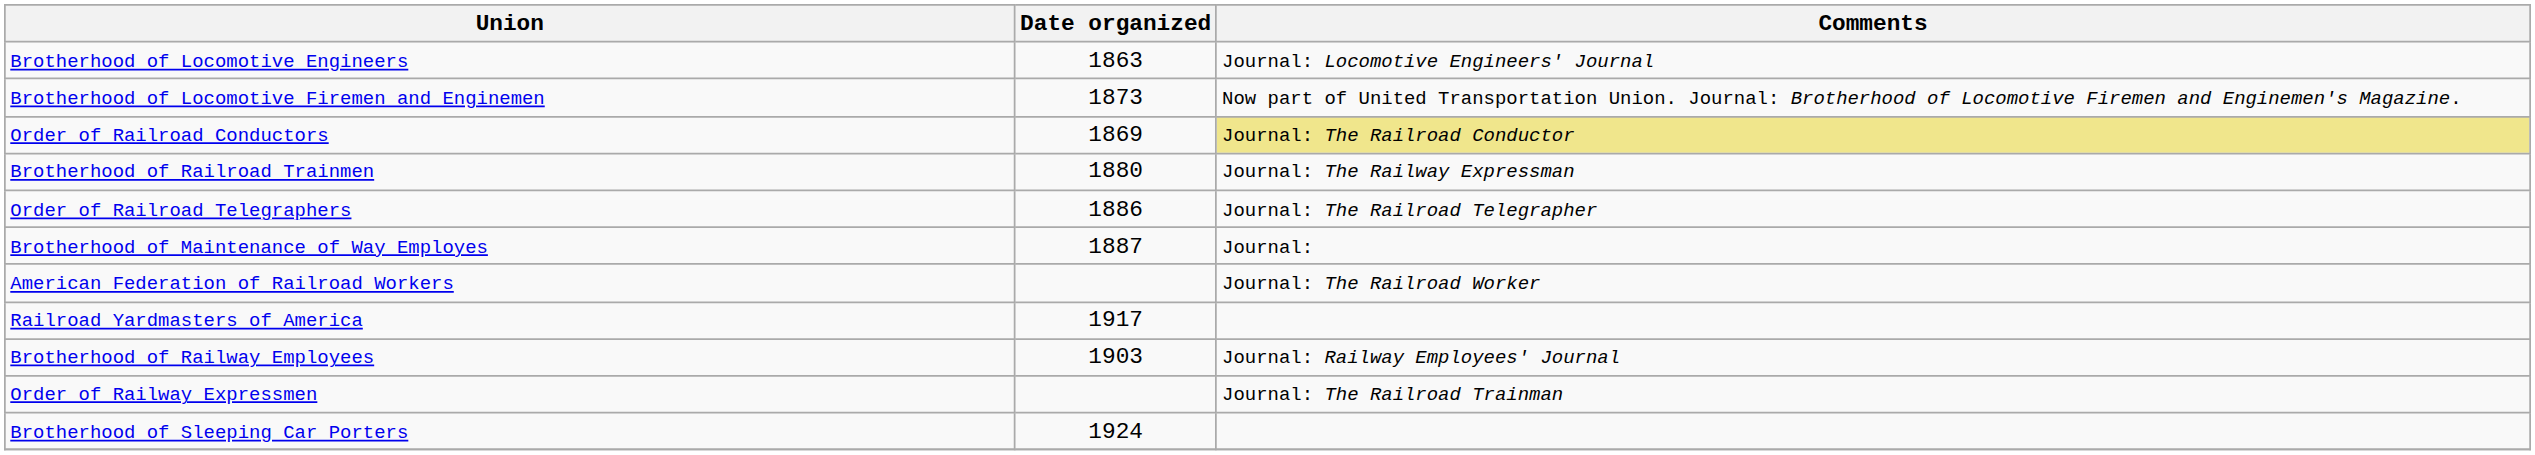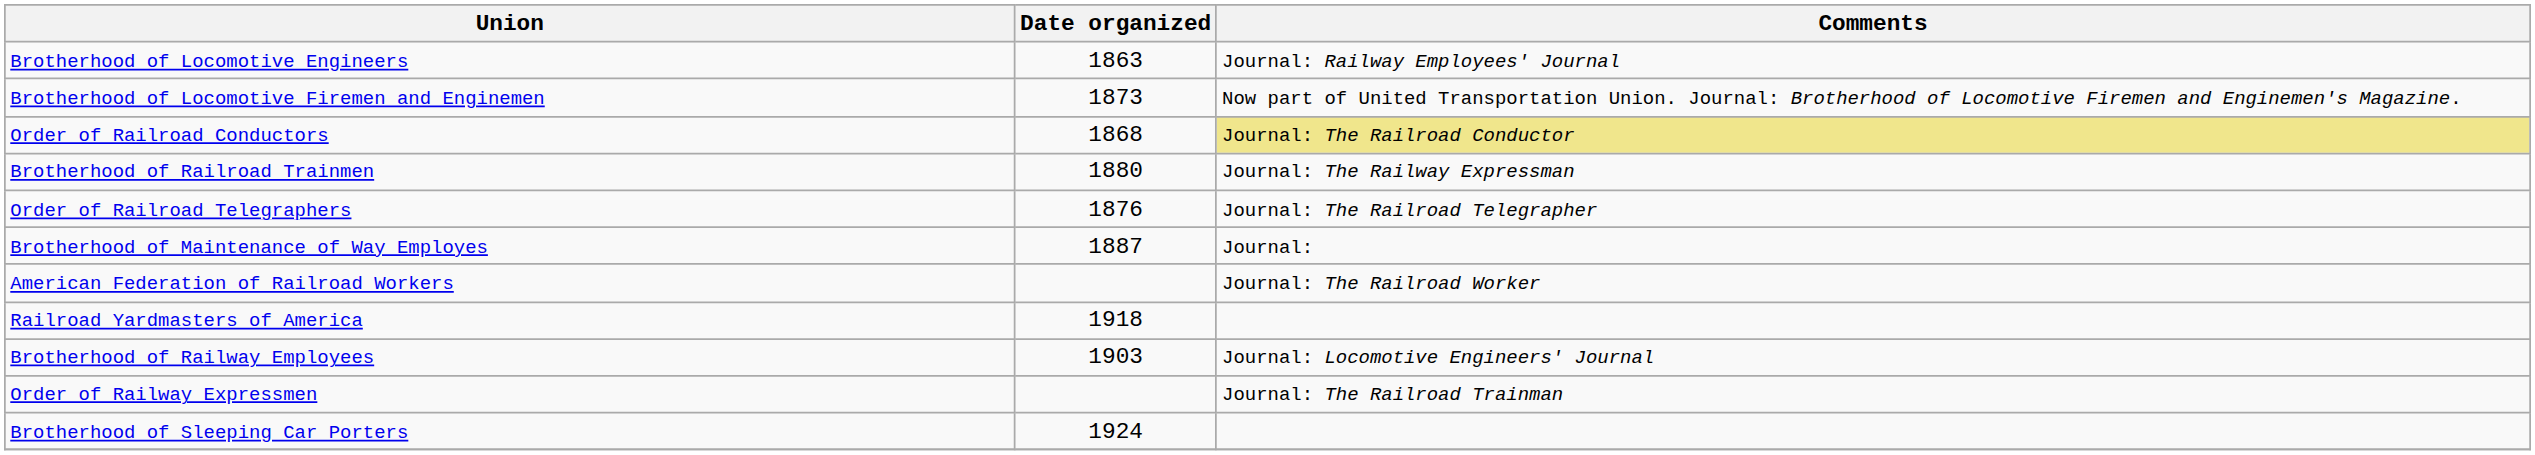 <table class="wikitable" border="1">
 <tr>
 <th width=40%>Union</th>
 <th width=8%>Date organized</th>
 <th>Comments</th>
 </tr>
 <tr>
 <td align="left"><small> <a href='#'>Brotherhood of Locomotive Engineers</a></small></td>
 <td align="center">1863</td>
-<td align="left"><small> Journal: <em>Locomotive Engineers' Journal</em></small></td>
+<td align="left"><small> Journal: <em>Railway Employees' Journal</em></small></td>
 </tr>
 <tr>
 <td align="left"><small> <a href='#'>Brotherhood of Locomotive Firemen and Enginemen</a></small></td>
 <td align="center">1873</td>
 <td align="left"><small>Now part of United Transportation Union. Journal: <em>Brotherhood of Locomotive Firemen and Enginemen's Magazine</em>.</small></td>
 </tr>
 <tr>
 <td align="left"><small> <a href='#'>Order of Railroad Conductors</a></small></td>
-<td align="center">1869</td>
+<td align="center">1868</td>
 <td align="left" style="background: khaki;"><small> Journal: <em>The Railroad Conductor</em></small></td>
 </tr>
 <tr>
 <td align="left"><small> <a href='#'>Brotherhood of Railroad Trainmen</a></small></td>
 <td align="center">1880</td>
 <td align="left"><small> Journal: <em>The Railway Expressman</em></small></td>
 </tr>
 <tr>
 <td align="left"><small> <a href='#'>Order of Railroad Telegraphers</a></small></td>
-<td align="center">1886</td>
+<td align="center">1876</td>
 <td align="left"><small> Journal: <em>The Railroad Telegrapher</em></small></td>
 </tr>
 <tr>
 <td align="left"><small><a href='#'>Brotherhood of Maintenance of Way Employes</a></small></td>
 <td align="center">1887</td>
 <td align="left"><small> Journal: <em> </em></small></td>
 </tr>
 <tr>
 <td align="left"><small><a href='#'>American Federation of Railroad Workers</a></small></td>
 <td align="center"></td>
 <td align="left"><small> Journal: <em>The Railroad Worker</em></small></td>
 </tr>
 <tr>
 <td align="left"><small> <a href='#'>Railroad Yardmasters of America</a></small></td>
-<td align="center">1917</td>
+<td align="center">1918</td>
 <td align="left"></td>
 </tr>
 <tr>
 <td align="left"><small><a href='#'>Brotherhood of Railway Employees</a></small></td>
 <td align="center">1903</td>
-<td align="left"><small> Journal: <em>Railway Employees' Journal</em></small></td>
+<td align="left"><small> Journal: <em>Locomotive Engineers' Journal</em></small></td>
 </tr>
 <tr>
 <td align="left"><small><a href='#'>Order of Railway Expressmen</a></small></td>
 <td align="center"></td>
 <td align="left"><small> Journal: <em>The Railroad Trainman</em></small></td>
 </tr>
 <tr>
 <td align="left"><small> <a href='#'>Brotherhood of Sleeping Car Porters</a></small></td>
 <td align="center">1924</td>
 <td align="left"></td>
 </tr>
 <tr>
 </tr>
 </table>
